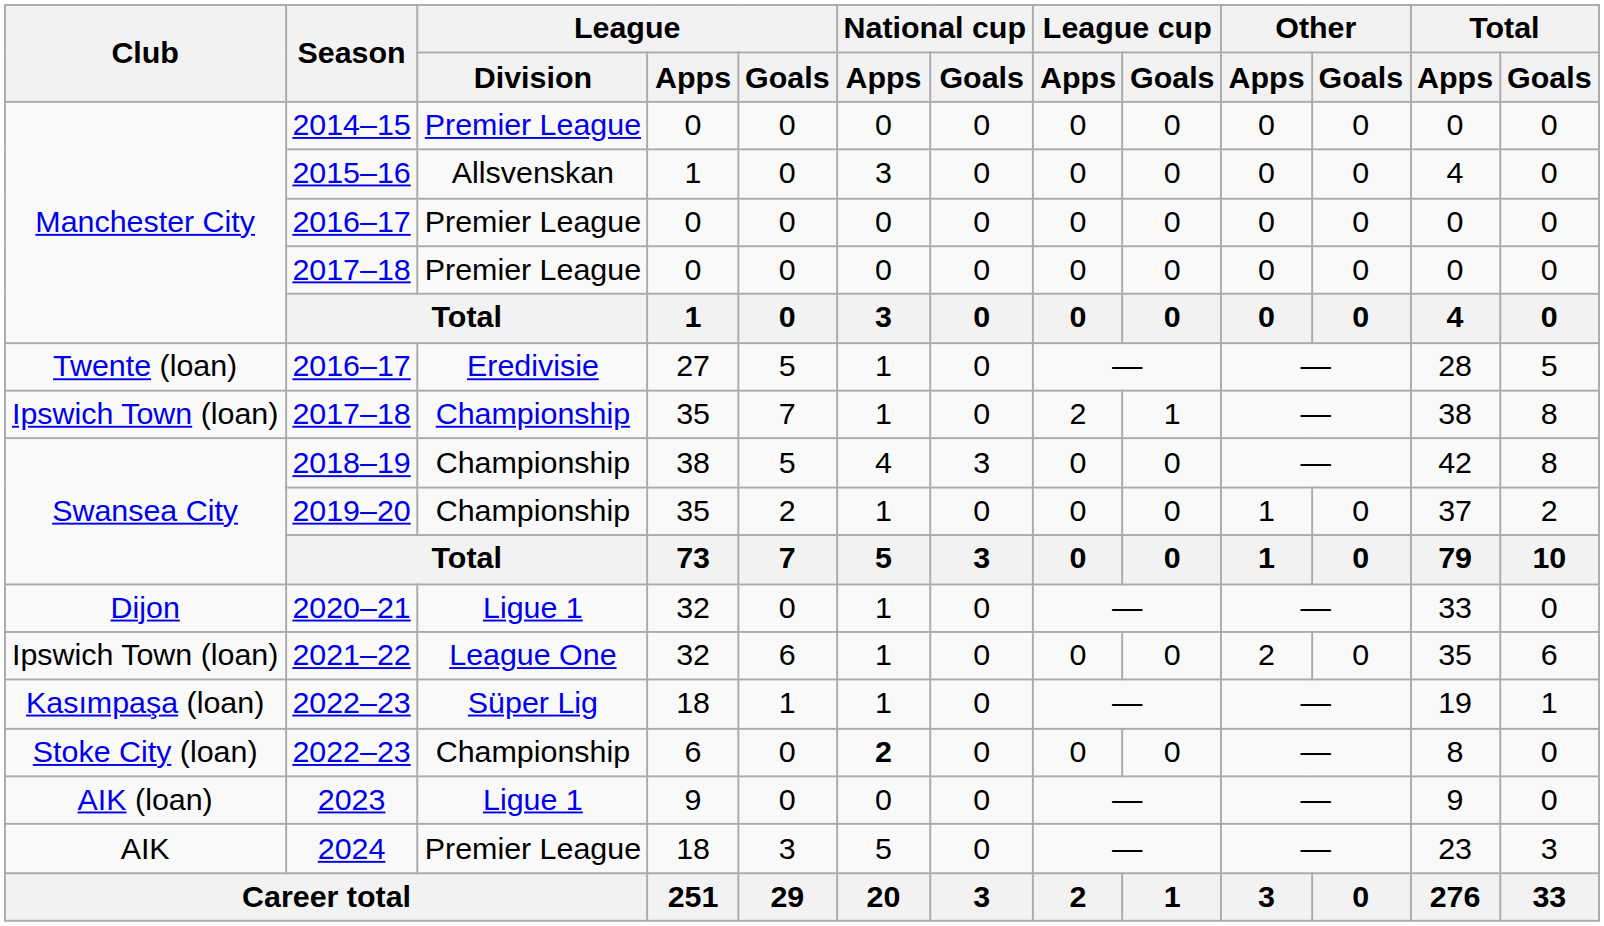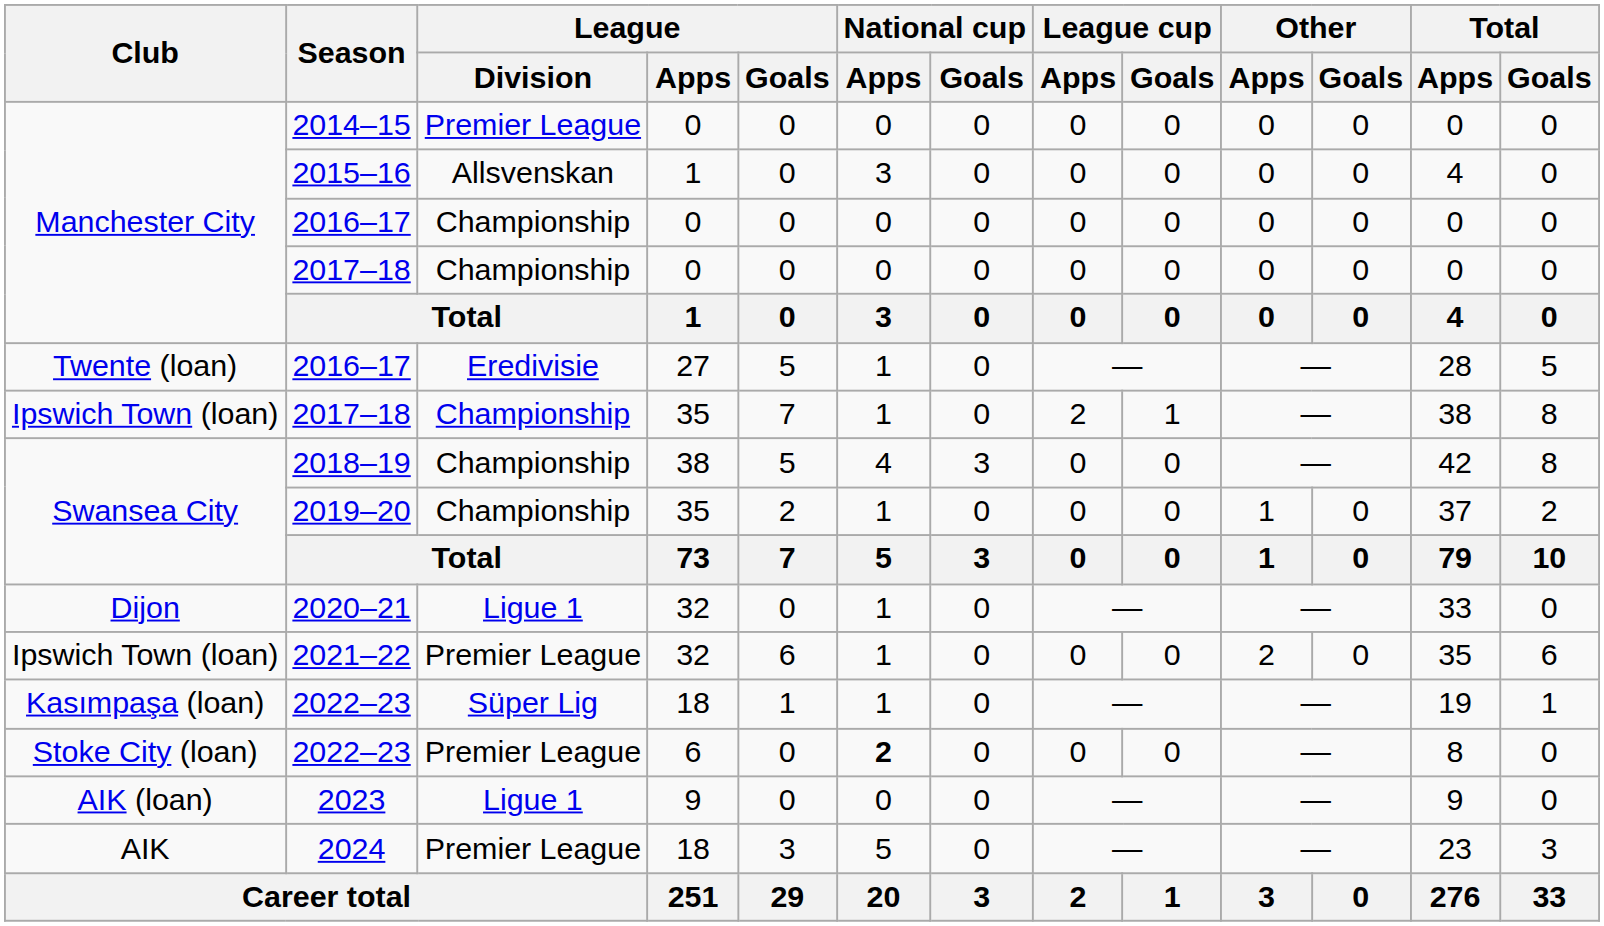 <table class="wikitable" style="text-align:center">
 <tr>
 <th rowspan=2>Club</th>
 <th rowspan=2>Season</th>
 <th colspan=3>League</th>
 <th colspan=2>National cup</th>
 <th colspan=2>League cup</th>
 <th colspan=2>Other</th>
 <th colspan=2>Total</th>
 </tr>
 <tr>
 <th>Division</th>
 <th>Apps</th>
 <th>Goals</th>
 <th>Apps</th>
 <th>Goals</th>
 <th>Apps</th>
 <th>Goals</th>
 <th>Apps</th>
 <th>Goals</th>
 <th>Apps</th>
 <th>Goals</th>
 </tr>
 <tr>
 <td rowspan=5><a href='#'>Manchester City</a></td>
 <td><a href='#'>2014–15</a></td>
 <td><a href='#'>Premier League</a></td>
 <td>0</td>
 <td>0</td>
 <td>0</td>
 <td>0</td>
 <td>0</td>
 <td>0</td>
 <td>0</td>
 <td>0</td>
 <td>0</td>
 <td>0</td>
 </tr>
 <tr>
 <td><a href='#'>2015–16</a></td>
 <td>Allsvenskan</td>
 <td>1</td>
 <td>0</td>
 <td>3</td>
 <td>0</td>
 <td>0</td>
 <td>0</td>
 <td>0</td>
 <td>0</td>
 <td>4</td>
 <td>0</td>
 </tr>
 <tr>
 <td><a href='#'>2016–17</a></td>
-<td>Premier League</td>
+<td>Championship</td>
 <td>0</td>
 <td>0</td>
 <td>0</td>
 <td>0</td>
 <td>0</td>
 <td>0</td>
 <td>0</td>
 <td>0</td>
 <td>0</td>
 <td>0</td>
 </tr>
 <tr>
 <td><a href='#'>2017–18</a></td>
-<td>Premier League</td>
+<td>Championship</td>
 <td>0</td>
 <td>0</td>
 <td>0</td>
 <td>0</td>
 <td>0</td>
 <td>0</td>
 <td>0</td>
 <td>0</td>
 <td>0</td>
 <td>0</td>
 </tr>
 <tr>
 <th colspan=2>Total</th>
 <th>1</th>
 <th>0</th>
 <th>3</th>
 <th>0</th>
 <th>0</th>
 <th>0</th>
 <th>0</th>
 <th>0</th>
 <th>4</th>
 <th>0</th>
 </tr>
 <tr>
 <td><a href='#'>Twente</a> (loan)</td>
 <td><a href='#'>2016–17</a></td>
 <td><a href='#'>Eredivisie</a></td>
 <td>27</td>
 <td>5</td>
 <td>1</td>
 <td>0</td>
 <td colspan=2>—</td>
 <td colspan=2>—</td>
 <td>28</td>
 <td>5</td>
 </tr>
 <tr>
 <td><a href='#'>Ipswich Town</a> (loan)</td>
 <td><a href='#'>2017–18</a></td>
 <td><a href='#'>Championship</a></td>
 <td>35</td>
 <td>7</td>
 <td>1</td>
 <td>0</td>
 <td>2</td>
 <td>1</td>
 <td colspan=2>—</td>
 <td>38</td>
 <td>8</td>
 </tr>
 <tr>
 <td rowspan=3><a href='#'>Swansea City</a></td>
 <td><a href='#'>2018–19</a></td>
 <td>Championship</td>
 <td>38</td>
 <td>5</td>
 <td>4</td>
 <td>3</td>
 <td>0</td>
 <td>0</td>
 <td colspan=2>—</td>
 <td>42</td>
 <td>8</td>
 </tr>
 <tr>
 <td><a href='#'>2019–20</a></td>
 <td>Championship</td>
 <td>35</td>
 <td>2</td>
 <td>1</td>
 <td>0</td>
 <td>0</td>
 <td>0</td>
 <td>1</td>
 <td>0</td>
 <td>37</td>
 <td>2</td>
 </tr>
 <tr>
 <th colspan=2>Total</th>
 <th>73</th>
 <th>7</th>
 <th>5</th>
 <th>3</th>
 <th>0</th>
 <th>0</th>
 <th>1</th>
 <th>0</th>
 <th>79</th>
 <th>10</th>
 </tr>
 <tr>
 <td><a href='#'>Dijon</a></td>
 <td><a href='#'>2020–21</a></td>
 <td><a href='#'>Ligue 1</a></td>
 <td>32</td>
 <td>0</td>
 <td>1</td>
 <td>0</td>
 <td colspan=2>—</td>
 <td colspan=2>—</td>
 <td>33</td>
 <td>0</td>
 </tr>
 <tr>
 <td>Ipswich Town (loan)</td>
 <td><a href='#'>2021–22</a></td>
-<td><a href='#'>League One</a></td>
+<td>Premier League</td>
 <td>32</td>
 <td>6</td>
 <td>1</td>
 <td>0</td>
 <td>0</td>
 <td>0</td>
 <td>2</td>
 <td>0</td>
 <td>35</td>
 <td>6</td>
 </tr>
 <tr>
 <td><a href='#'>Kasımpaşa</a> (loan)</td>
 <td><a href='#'>2022–23</a></td>
 <td><a href='#'>Süper Lig</a></td>
 <td>18</td>
 <td>1</td>
 <td>1</td>
 <td>0</td>
 <td colspan=2>—</td>
 <td colspan=2>—</td>
 <td>19</td>
 <td>1</td>
 </tr>
 <tr>
 <td><a href='#'>Stoke City</a> (loan)</td>
 <td><a href='#'>2022–23</a></td>
-<td>Championship</td>
+<td>Premier League</td>
 <td>6</td>
 <td>0</td>
 <td><strong>2</strong></td>
 <td>0</td>
 <td>0</td>
 <td>0</td>
 <td colspan=2>—</td>
 <td>8</td>
 <td>0</td>
 </tr>
 <tr>
 <td><a href='#'>AIK</a> (loan)</td>
 <td><a href='#'>2023</a></td>
 <td><a href='#'>Ligue 1</a></td>
 <td>9</td>
 <td>0</td>
 <td>0</td>
 <td>0</td>
 <td colspan=2>—</td>
 <td colspan=2>—</td>
 <td>9</td>
 <td>0</td>
 </tr>
 <tr>
 <td>AIK</td>
 <td><a href='#'>2024</a></td>
 <td>Premier League</td>
 <td>18</td>
 <td>3</td>
 <td>5</td>
 <td>0</td>
 <td colspan=2>—</td>
 <td colspan=2>—</td>
 <td>23</td>
 <td>3</td>
 </tr>
 <tr>
 <th colspan=3>Career total</th>
 <th>251</th>
 <th>29</th>
 <th>20</th>
 <th>3</th>
 <th>2</th>
 <th>1</th>
 <th>3</th>
 <th>0</th>
 <th>276</th>
 <th>33</th>
 </tr>
 </table>
